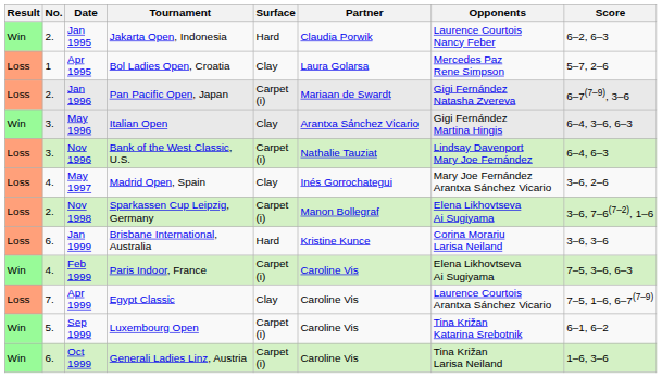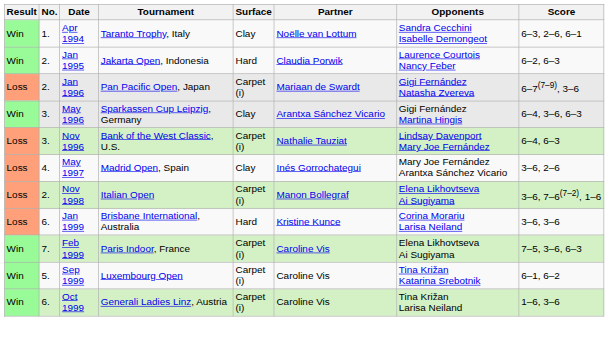 <table class="sortable wikitable">
 <tr>
 <th>Result</th>
 <th style="width:20px" class="unsortable">No.</th>
 <th style="width:55px">Date</th>
 <th style="width:210px">Tournament</th>
 <th style="width:50px">Surface</th>
 <th style="width:190px">Partner</th>
 <th style="width:190px">Opponents</th>
 <th style="width:130px" class="unsortable">Score</th>
 </tr>
 <tr>
 <td style="background:#98fb98;">Win</td>
+<td>1.</td>
+<td><a href='#'>Apr 1994</a></td>
+<td><a href='#'>Taranto Trophy</a>, Italy</td>
+<td>Clay</td>
+<td> <a href='#'>Noëlle van Lottum</a></td>
+<td> <a href='#'>Sandra Cecchini</a><br>  <a href='#'>Isabelle Demongeot</a></td>
+<td>6–3, 2–6, 6–1</td>
+</tr>
+<tr>
+<td style="background:#98fb98;">Win</td>
 <td>2.</td>
 <td><a href='#'>Jan 1995</a></td>
 <td><a href='#'>Jakarta Open</a>, Indonesia</td>
 <td>Hard</td>
 <td> <a href='#'>Claudia Porwik</a></td>
 <td> <a href='#'>Laurence Courtois</a><br>  <a href='#'>Nancy Feber</a></td>
 <td>6–2, 6–3</td>
-</tr>
-<tr>
-<td style="background:#ffa07a;">Loss</td>
-<td>1</td>
-<td><a href='#'>Apr 1995</a></td>
-<td><a href='#'>Bol Ladies Open</a>, Croatia</td>
-<td>Clay</td>
-<td> <a href='#'>Laura Golarsa</a></td>
-<td> <a href='#'>Mercedes Paz</a><br>  <a href='#'>Rene Simpson</a></td>
-<td>5–7, 2–6</td>
 </tr>
 <tr style="background:#e9e9e9;">
 <td style="background:#ffa07a;">Loss</td>
 <td>2.</td>
 <td><a href='#'>Jan 1996</a></td>
 <td><a href='#'>Pan Pacific Open</a>, Japan</td>
 <td>Carpet (i)</td>
 <td> <a href='#'>Mariaan de Swardt</a></td>
 <td> <a href='#'>Gigi Fernández</a><br>  <a href='#'>Natasha Zvereva</a></td>
 <td>6–7<sup>(7–9)</sup>, 3–6</td>
 </tr>
 <tr style="background:#e9e9e9;">
 <td style="background:#98fb98;">Win</td>
 <td>3.</td>
 <td><a href='#'>May 1996</a></td>
-<td><a href='#'>Italian Open</a></td>
+<td><a href='#'>Sparkassen Cup Leipzig</a>, Germany</td>
 <td>Clay</td>
 <td> <a href='#'>Arantxa Sánchez Vicario</a></td>
 <td> Gigi Fernández<br>  <a href='#'>Martina Hingis</a></td>
 <td>6–4, 3–6, 6–3</td>
 </tr>
 <tr style="background:#d4f1c5;">
 <td style="background:#ffa07a;">Loss</td>
 <td>3.</td>
 <td><a href='#'>Nov 1996</a></td>
 <td><a href='#'>Bank of the West Classic</a>, U.S.</td>
 <td>Carpet (i)</td>
 <td> <a href='#'>Nathalie Tauziat</a></td>
 <td> <a href='#'>Lindsay Davenport</a><br> <a href='#'>Mary Joe Fernández</a></td>
 <td>6–4, 6–3</td>
 </tr>
 <tr>
 <td style="background:#ffa07a;">Loss</td>
 <td>4.</td>
 <td><a href='#'>May 1997</a></td>
 <td><a href='#'>Madrid Open</a>, Spain</td>
 <td>Clay</td>
 <td> <a href='#'>Inés Gorrochategui</a></td>
 <td> Mary Joe Fernández<br> Arantxa Sánchez Vicario</td>
 <td>3–6, 2–6</td>
 </tr>
 <tr style="background:#d4f1c5;">
 <td style="background:#ffa07a;">Loss</td>
 <td>2.</td>
 <td><a href='#'>Nov 1998</a></td>
-<td><a href='#'>Sparkassen Cup Leipzig</a>, Germany</td>
+<td><a href='#'>Italian Open</a></td>
 <td>Carpet (i)</td>
 <td> <a href='#'>Manon Bollegraf</a></td>
 <td> <a href='#'>Elena Likhovtseva</a><br> <a href='#'>Ai Sugiyama</a></td>
 <td>3–6, 7–6<sup>(7–2)</sup>, 1–6</td>
 </tr>
 <tr>
 <td style="background:#ffa07a;">Loss</td>
 <td>6.</td>
 <td><a href='#'>Jan 1999</a></td>
 <td><a href='#'>Brisbane International</a>, Australia</td>
 <td>Hard</td>
 <td> <a href='#'>Kristine Kunce</a></td>
 <td> <a href='#'>Corina Morariu</a><br> <a href='#'>Larisa Neiland</a></td>
 <td>3–6, 3–6</td>
 </tr>
 <tr style="background:#d4f1c5;">
 <td style="background:#98fb98;">Win</td>
-<td>4.</td>
+<td>7.</td>
 <td><a href='#'>Feb 1999</a></td>
 <td><a href='#'>Paris Indoor</a>, France</td>
 <td>Carpet (i)</td>
 <td> <a href='#'>Caroline Vis</a></td>
 <td> Elena Likhovtseva<br> Ai Sugiyama</td>
 <td>7–5, 3–6, 6–3</td>
-</tr>
-<tr>
-<td style="background:#ffa07a;">Loss</td>
-<td>7.</td>
-<td><a href='#'>Apr 1999</a></td>
-<td><a href='#'>Egypt Classic</a></td>
-<td>Clay</td>
-<td> Caroline Vis</td>
-<td> <a href='#'>Laurence Courtois</a><br> Arantxa Sánchez Vicario</td>
-<td>7–5, 1–6, 6–7<sup>(7–9)</sup></td>
 </tr>
 <tr>
 <td style="background:#98fb98;">Win</td>
 <td>5.</td>
 <td><a href='#'>Sep 1999</a></td>
 <td><a href='#'>Luxembourg Open</a></td>
 <td>Carpet (i)</td>
 <td> Caroline Vis</td>
 <td> <a href='#'>Tina Križan</a><br> <a href='#'>Katarina Srebotnik</a></td>
 <td>6–1, 6–2</td>
 </tr>
 <tr style="background:#d4f1c5;">
 <td style="background:#98fb98;">Win</td>
 <td>6.</td>
 <td><a href='#'>Oct 1999</a></td>
 <td><a href='#'>Generali Ladies Linz</a>, Austria</td>
 <td>Carpet (i)</td>
 <td> Caroline Vis</td>
 <td> Tina Križan<br> Larisa Neiland</td>
 <td>1–6, 3–6</td>
 </tr>
 </table>
